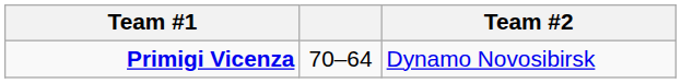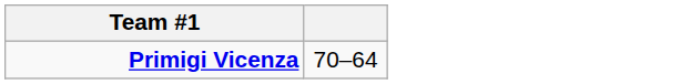 <table class=wikitable style="text-align:center">
 <tr>
 <th width=200>Team #1</th>
 <th width=50></th>
-<th width=200>Team #2</th>
 </tr>
 <tr>
 <td align=right><strong><a href='#'>Primigi Vicenza</a></strong> </td>
 <td>70–64</td>
-<td align=left> <a href='#'>Dynamo Novosibirsk</a></td>
 </tr>
 </table>
